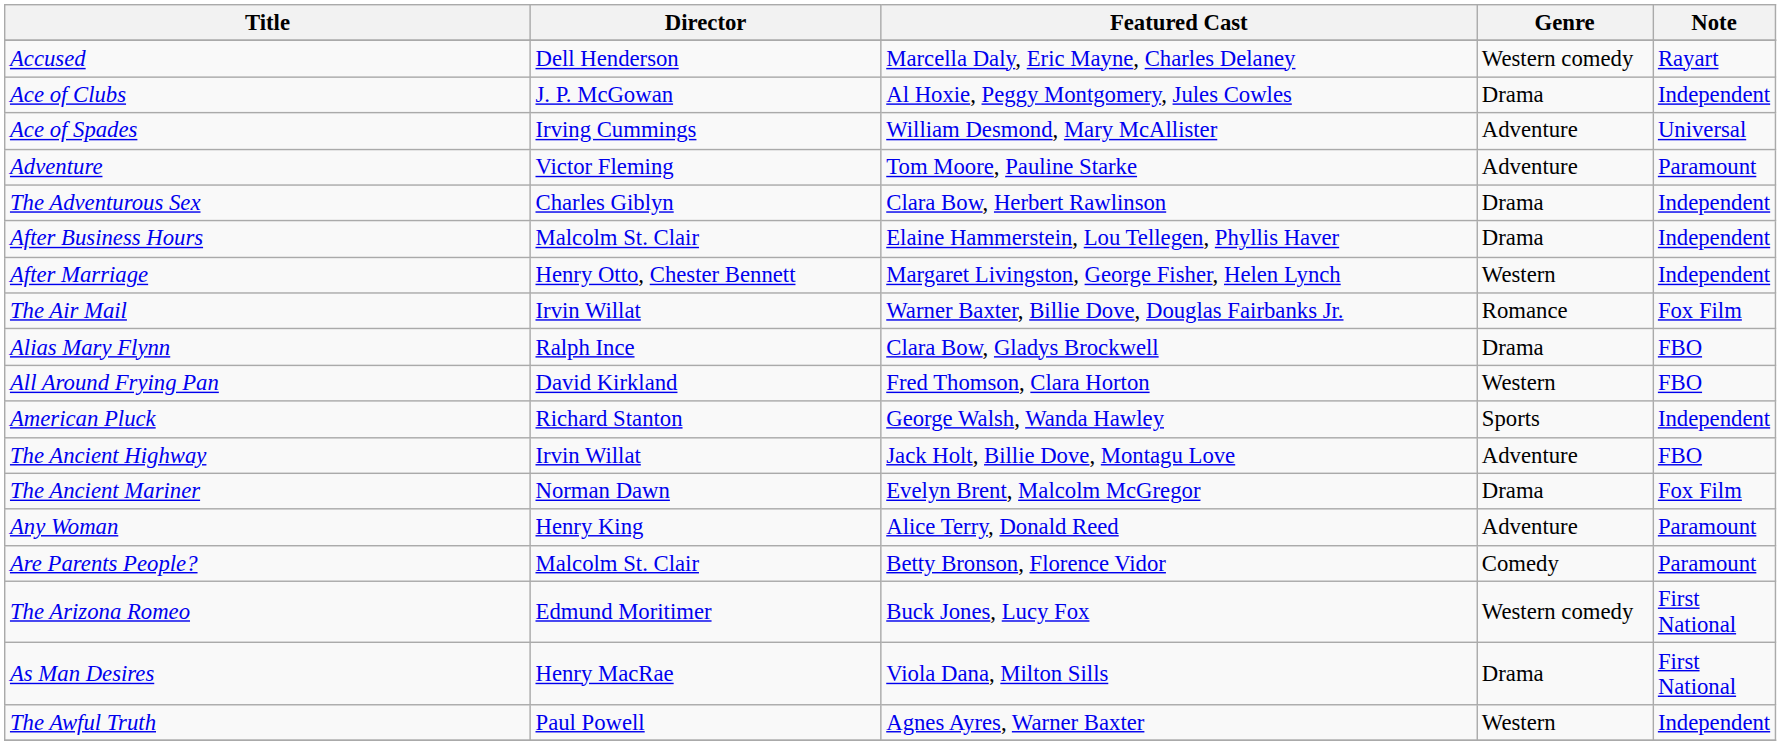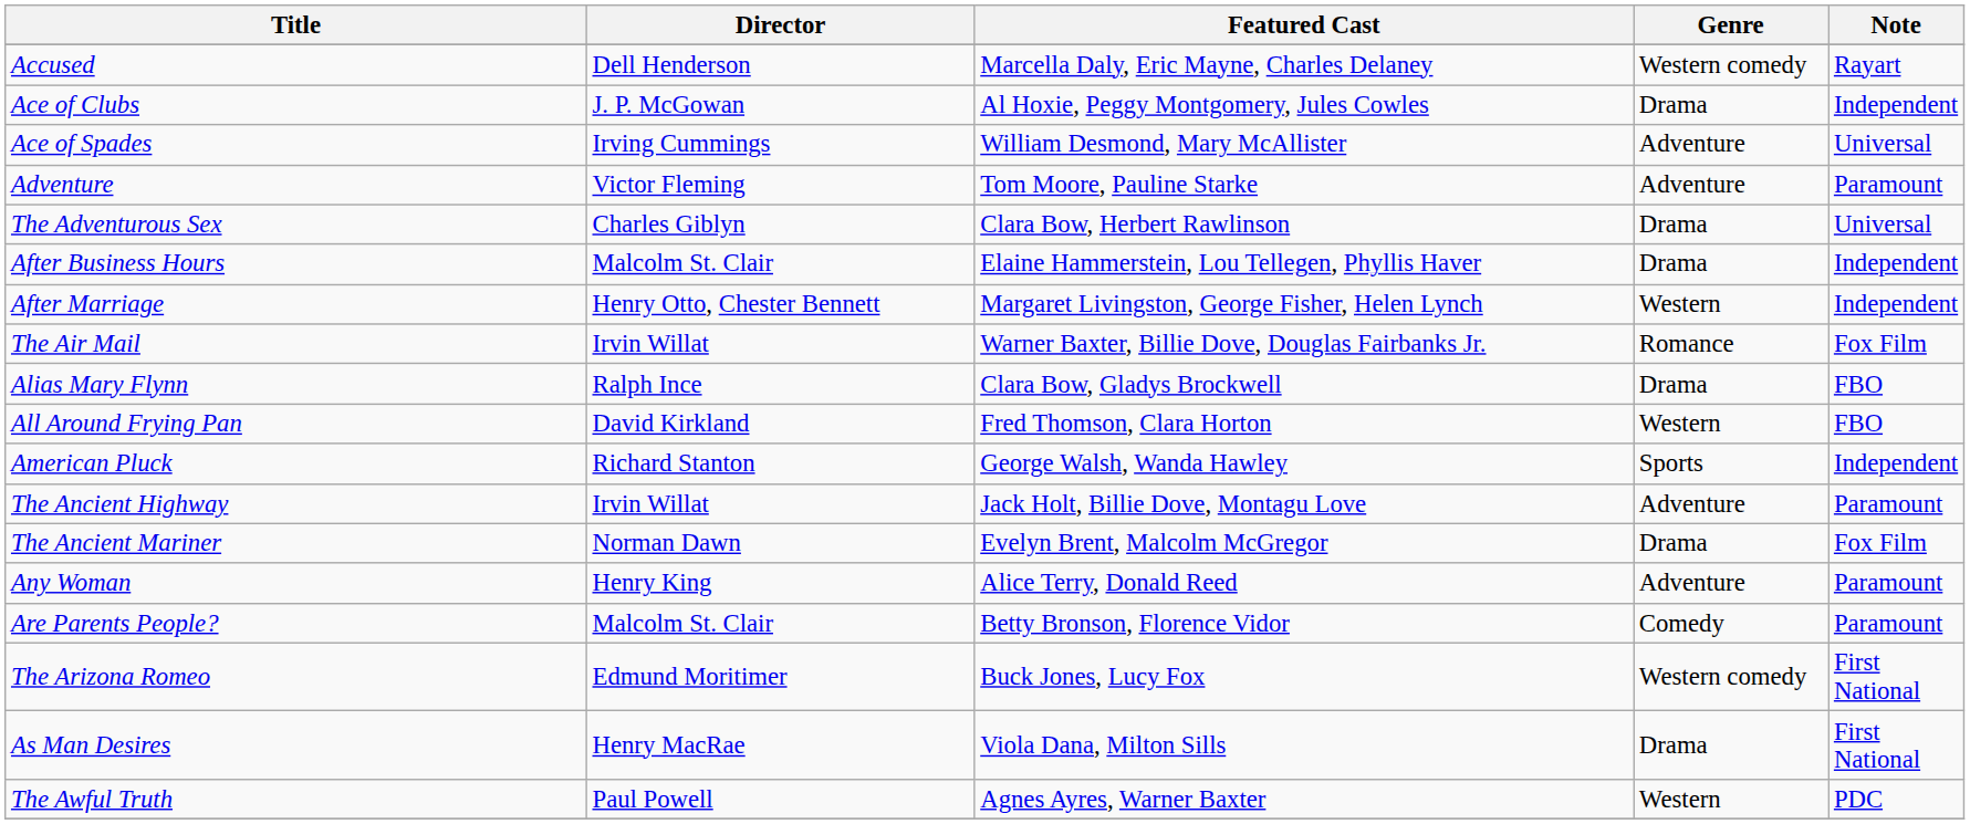 <table class="wikitable">
 <tr>
 <th style="width:30%;">Title</th>
 <th style="width:20%;">Director</th>
 <th style="width:34%;">Featured Cast</th>
 <th style="width:10%;">Genre</th>
 <th style="width:10%;">Note</th>
 </tr>
 <tr>
 </tr>
 <tr>
 <td><em><a href='#'>Accused</a></em></td>
 <td><a href='#'>Dell Henderson</a></td>
 <td><a href='#'>Marcella Daly</a>, <a href='#'>Eric Mayne</a>, <a href='#'>Charles Delaney</a></td>
 <td>Western comedy</td>
 <td><a href='#'>Rayart</a></td>
 </tr>
 <tr>
 <td><em><a href='#'>Ace of Clubs</a></em></td>
 <td><a href='#'>J. P. McGowan</a></td>
 <td><a href='#'>Al Hoxie</a>, <a href='#'>Peggy Montgomery</a>, <a href='#'>Jules Cowles</a></td>
 <td>Drama</td>
 <td><a href='#'>Independent</a></td>
 </tr>
 <tr>
 <td><em><a href='#'>Ace of Spades</a></em></td>
 <td><a href='#'>Irving Cummings</a></td>
 <td><a href='#'>William Desmond</a>, <a href='#'>Mary McAllister</a></td>
 <td>Adventure</td>
 <td><a href='#'>Universal</a></td>
 </tr>
 <tr>
 <td><em><a href='#'>Adventure</a></em></td>
 <td><a href='#'>Victor Fleming</a></td>
 <td><a href='#'>Tom Moore</a>, <a href='#'>Pauline Starke</a></td>
 <td>Adventure</td>
 <td><a href='#'>Paramount</a></td>
 </tr>
 <tr>
 <td><em><a href='#'>The Adventurous Sex</a></em></td>
 <td><a href='#'>Charles Giblyn</a></td>
 <td><a href='#'>Clara Bow</a>, <a href='#'>Herbert Rawlinson</a></td>
 <td>Drama</td>
-<td><a href='#'>Independent</a></td>
+<td><a href='#'>Universal</a></td>
 </tr>
 <tr>
 <td><em><a href='#'>After Business Hours</a></em></td>
 <td><a href='#'>Malcolm St. Clair</a></td>
 <td><a href='#'>Elaine Hammerstein</a>, <a href='#'>Lou Tellegen</a>, <a href='#'>Phyllis Haver</a></td>
 <td>Drama</td>
 <td><a href='#'>Independent</a></td>
 </tr>
 <tr>
 <td><em><a href='#'>After Marriage</a></em></td>
 <td><a href='#'>Henry Otto</a>, <a href='#'>Chester Bennett</a></td>
 <td><a href='#'>Margaret Livingston</a>, <a href='#'>George Fisher</a>, <a href='#'>Helen Lynch</a></td>
 <td>Western</td>
 <td><a href='#'>Independent</a></td>
 </tr>
 <tr>
 <td><em><a href='#'>The Air Mail</a></em></td>
 <td><a href='#'>Irvin Willat</a></td>
 <td><a href='#'>Warner Baxter</a>, <a href='#'>Billie Dove</a>, <a href='#'>Douglas Fairbanks Jr.</a></td>
 <td>Romance</td>
 <td><a href='#'>Fox Film</a></td>
 </tr>
 <tr>
 <td><em><a href='#'>Alias Mary Flynn</a></em></td>
 <td><a href='#'>Ralph Ince</a></td>
 <td><a href='#'>Clara Bow</a>, <a href='#'>Gladys Brockwell</a></td>
 <td>Drama</td>
 <td><a href='#'>FBO</a></td>
 </tr>
 <tr>
 <td><em><a href='#'>All Around Frying Pan</a></em></td>
 <td><a href='#'>David Kirkland</a></td>
 <td><a href='#'>Fred Thomson</a>, <a href='#'>Clara Horton</a></td>
 <td>Western</td>
 <td><a href='#'>FBO</a></td>
 </tr>
 <tr>
 <td><em><a href='#'>American Pluck</a></em></td>
 <td><a href='#'>Richard Stanton</a></td>
 <td><a href='#'>George Walsh</a>, <a href='#'>Wanda Hawley</a></td>
 <td>Sports</td>
 <td><a href='#'>Independent</a></td>
 </tr>
 <tr>
 <td><em><a href='#'>The Ancient Highway</a></em></td>
 <td><a href='#'>Irvin Willat</a></td>
 <td><a href='#'>Jack Holt</a>, <a href='#'>Billie Dove</a>, <a href='#'>Montagu Love</a></td>
 <td>Adventure</td>
-<td><a href='#'>FBO</a></td>
+<td><a href='#'>Paramount</a></td>
 </tr>
 <tr>
 <td><em><a href='#'>The Ancient Mariner</a></em></td>
 <td><a href='#'>Norman Dawn</a></td>
 <td><a href='#'>Evelyn Brent</a>, <a href='#'>Malcolm McGregor</a></td>
 <td>Drama</td>
 <td><a href='#'>Fox Film</a></td>
 </tr>
 <tr>
 <td><em><a href='#'>Any Woman</a></em></td>
 <td><a href='#'>Henry King</a></td>
 <td><a href='#'>Alice Terry</a>, <a href='#'>Donald Reed</a></td>
 <td>Adventure</td>
 <td><a href='#'>Paramount</a></td>
 </tr>
 <tr>
 <td><em><a href='#'>Are Parents People?</a></em></td>
 <td><a href='#'>Malcolm St. Clair</a></td>
 <td><a href='#'>Betty Bronson</a>, <a href='#'>Florence Vidor</a></td>
 <td>Comedy</td>
 <td><a href='#'>Paramount</a></td>
 </tr>
 <tr>
 <td><em><a href='#'>The Arizona Romeo</a></em></td>
 <td><a href='#'>Edmund Moritimer</a></td>
 <td><a href='#'>Buck Jones</a>, <a href='#'>Lucy Fox</a></td>
 <td>Western comedy</td>
 <td><a href='#'>First National</a></td>
 </tr>
 <tr>
 <td><em><a href='#'>As Man Desires</a></em></td>
 <td><a href='#'>Henry MacRae</a></td>
 <td><a href='#'>Viola Dana</a>, <a href='#'>Milton Sills</a></td>
 <td>Drama</td>
 <td><a href='#'>First National</a></td>
 </tr>
 <tr>
 <td><em><a href='#'>The Awful Truth</a></em></td>
 <td><a href='#'>Paul Powell</a></td>
 <td><a href='#'>Agnes Ayres</a>, <a href='#'>Warner Baxter</a></td>
 <td>Western</td>
-<td><a href='#'>Independent</a></td>
+<td><a href='#'>PDC</a></td>
 </tr>
 <tr>
 </tr>
 </table>
